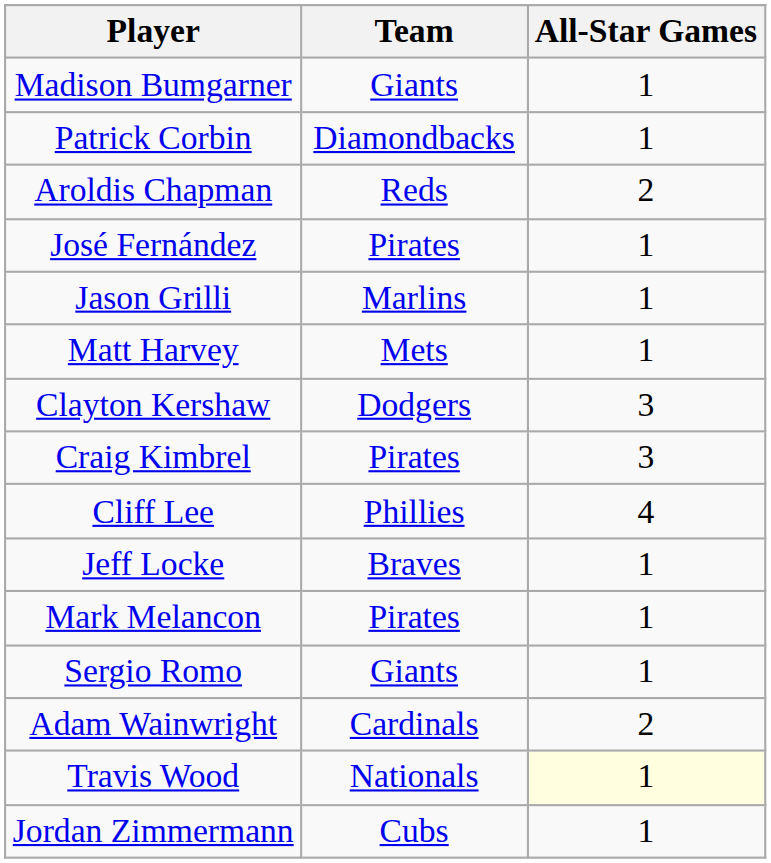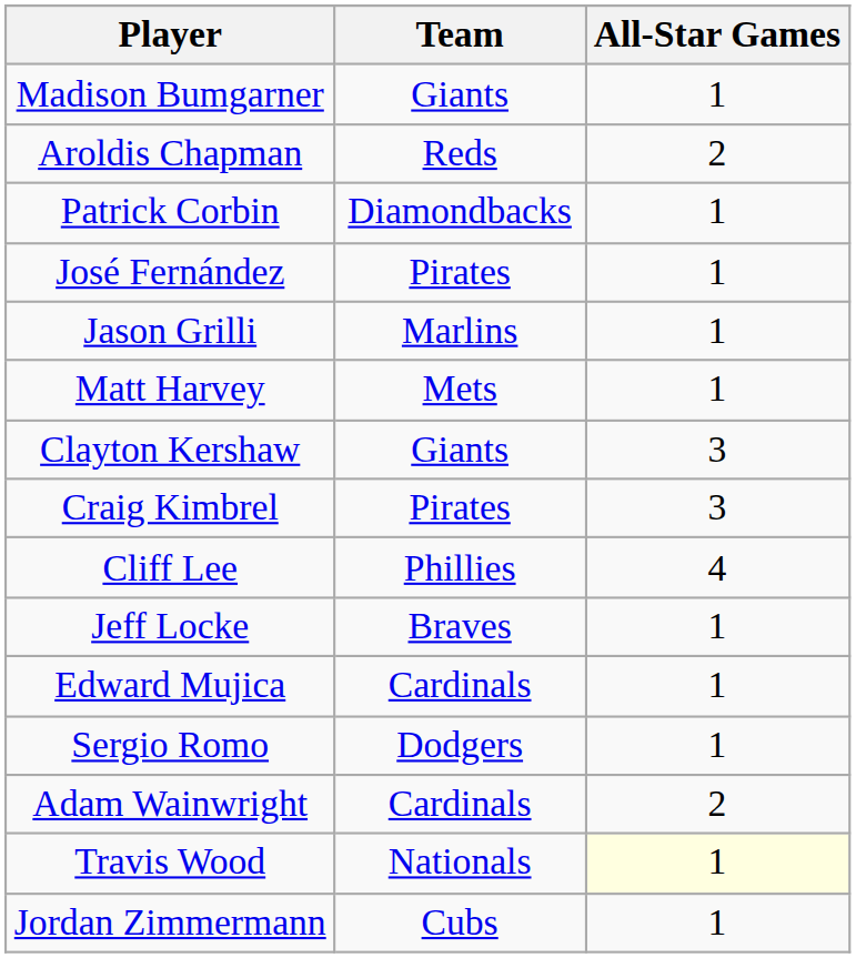 <table class="wikitable sortable" style="text-align:center;">
 <tr>
 </tr>
 <tr>
 <th>Player</th>
 <th style="width:100px;">Team</th>
 <th>All-Star Games</th>
 </tr>
 <tr>
 <td><a href='#'>Madison Bumgarner</a></td>
 <td><a href='#'>Giants</a></td>
 <td>1</td>
 </tr>
 <tr>
+<td><a href='#'>Aroldis Chapman</a></td>
+<td><a href='#'>Reds</a></td>
+<td>2</td>
+</tr>
+<tr>
 <td><a href='#'>Patrick Corbin</a></td>
 <td><a href='#'>Diamondbacks</a></td>
 <td>1</td>
-</tr>
-<tr>
-<td><a href='#'>Aroldis Chapman</a></td>
-<td><a href='#'>Reds</a></td>
-<td>2</td>
 </tr>
 <tr>
 <td><a href='#'>José Fernández</a></td>
 <td><a href='#'>Pirates</a></td>
 <td>1</td>
 </tr>
 <tr>
 <td><a href='#'>Jason Grilli</a></td>
 <td><a href='#'>Marlins</a></td>
 <td>1</td>
 </tr>
 <tr>
 <td><a href='#'>Matt Harvey</a></td>
 <td><a href='#'>Mets</a></td>
 <td>1</td>
 </tr>
 <tr>
 <td><a href='#'>Clayton Kershaw</a></td>
-<td><a href='#'>Dodgers</a></td>
+<td><a href='#'>Giants</a></td>
 <td>3</td>
 </tr>
 <tr>
 <td><a href='#'>Craig Kimbrel</a></td>
 <td><a href='#'>Pirates</a></td>
 <td>3</td>
 </tr>
 <tr>
 <td><a href='#'>Cliff Lee</a></td>
 <td><a href='#'>Phillies</a></td>
 <td>4</td>
 </tr>
 <tr>
 <td><a href='#'>Jeff Locke</a></td>
 <td><a href='#'>Braves</a></td>
 <td>1</td>
 </tr>
 <tr>
-<td><a href='#'>Mark Melancon</a></td>
-<td><a href='#'>Pirates</a></td>
+<td><a href='#'>Edward Mujica</a></td>
+<td><a href='#'>Cardinals</a></td>
 <td>1</td>
 </tr>
 <tr>
 <td><a href='#'>Sergio Romo</a></td>
-<td><a href='#'>Giants</a></td>
+<td><a href='#'>Dodgers</a></td>
 <td>1</td>
 </tr>
 <tr>
 <td><a href='#'>Adam Wainwright</a></td>
 <td><a href='#'>Cardinals</a></td>
 <td>2</td>
 </tr>
 <tr>
 <td><a href='#'>Travis Wood</a></td>
 <td><a href='#'>Nationals</a></td>
 <td style="background: lightyellow;">1</td>
 </tr>
 <tr>
 <td><a href='#'>Jordan Zimmermann</a></td>
 <td><a href='#'>Cubs</a></td>
 <td>1</td>
 </tr>
 </table>
